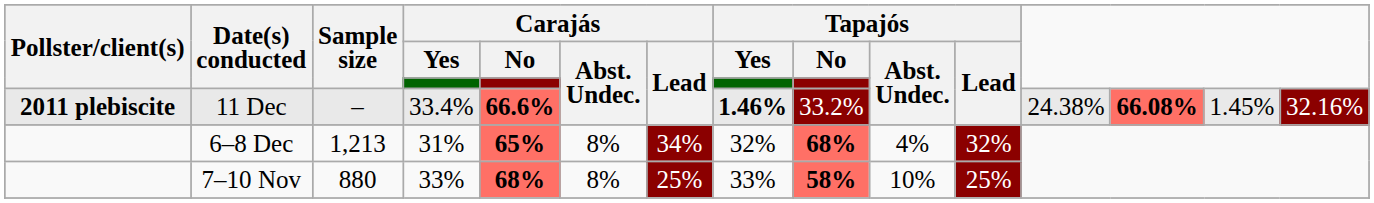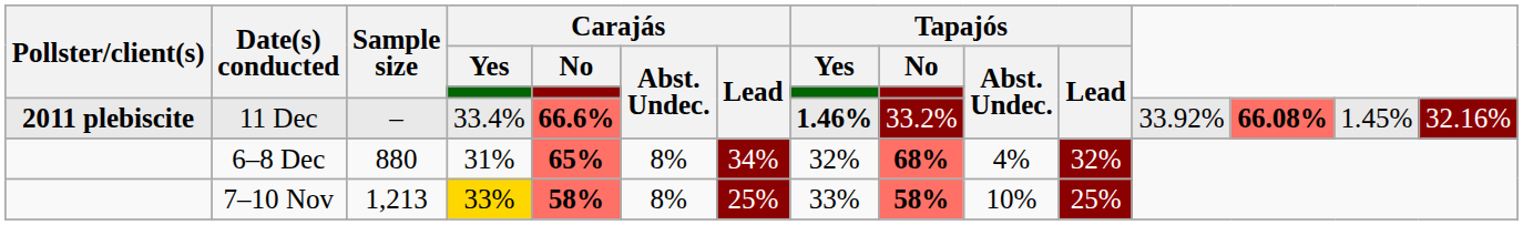 <table class="wikitable sortable" style="text-align:center;font-size:90%;line-height:14px;">
 <tr>
 <th rowspan="3">Pollster/client(s)</th>
 <th rowspan="3">Date(s)<br>conducted</th>
 <th rowspan="3" data-sort-type="number">Sample<br>size</th>
 <th colspan="4">Carajás</th>
 <th colspan="4">Tapajós</th>
 </tr>
 <tr>
 <th class="unsortable" style="width:50px;">Yes</th>
 <th class="unsortable" style="width:50px;">No</th>
 <th rowspan="3" class="unsortable">Abst.<br>Undec.</th>
 <th rowspan="3" data-sort-type="number">Lead</th>
 <th class="unsortable" style="width:50px;">Yes</th>
 <th class="unsortable" style="width:50px;">No</th>
 <th rowspan="3" class="unsortable">Abst.<br>Undec.</th>
 <th rowspan="3" data-sort-type="number">Lead</th>
 </tr>
 <tr>
 <th data-sort-type="number" class="sortable" style="background:#006400;"></th>
 <th data-sort-type="number" class="sortable" style="background:#8B0000;"></th>
 <th data-sort-type="number" class="sortable" style="background:#006400;"></th>
 <th data-sort-type="number" class="sortable" style="background:#8B0000;"></th>
 </tr>
 <tr style="background:#E9E9E9;">
 <td><strong>2011 plebiscite</strong></td>
 <td>11 Dec</td>
 <td>–</td>
 <td>33.4%</td>
 <td style="background:#FF7066;"><strong>66.6%</strong></td>
 <td><strong>1.46%</strong></td>
 <td style="background:#8B0000;color:#FFFFFF;">33.2%</td>
-<td>24.38%</td>
+<td>33.92%</td>
 <td style="background:#FF7066;"><strong>66.08%</strong></td>
 <td>1.45%</td>
 <td style="background:#8B0000;color:#FFFFFF;">32.16%</td>
 </tr>
 <tr>
 <td></td>
 <td>6–8 Dec</td>
-<td>1,213</td>
+<td>880</td>
 <td>31%</td>
 <td style="background:#FF7066;"><strong>65%</strong></td>
 <td>8%</td>
 <td style="background:#8B0000;color:#FFFFFF;">34%</td>
 <td>32%</td>
 <td style="background:#FF7066;"><strong>68%</strong></td>
 <td>4%</td>
 <td style="background:#8B0000;color:#FFFFFF;">32%</td>
 </tr>
 <tr>
 <td></td>
 <td>7–10 Nov</td>
-<td>880</td>
-<td>33%</td>
-<td style="background:#FF7066;"><strong>68%</strong></td>
+<td>1,213</td>
+<td style="background: gold;">33%</td>
+<td style="background:#FF7066;"><strong>58%</strong></td>
 <td>8%</td>
 <td style="background:#8B0000;color:#FFFFFF;">25%</td>
 <td>33%</td>
 <td style="background:#FF7066;"><strong>58%</strong></td>
 <td>10%</td>
 <td style="background:#8B0000;color:#FFFFFF;">25%</td>
 </tr>
 </table>
